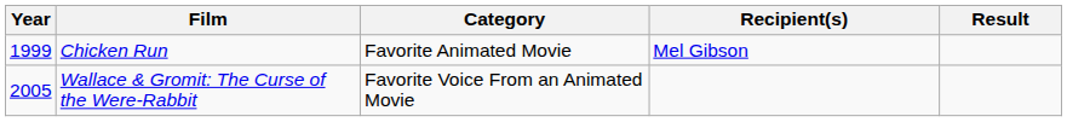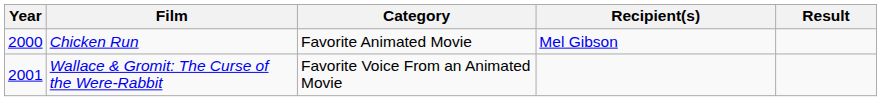 <table class="wikitable" style="max-width:900px;">
 <tr>
 <th width=35px>Year</th>
 <th width=265px>Film</th>
 <th width=250px>Category</th>
 <th width=250px>Recipient(s)</th>
 <th width=100px>Result</th>
 </tr>
 <tr>
-<td><a href='#'>1999</a></td>
+<td><a href='#'>2000</a></td>
 <td><em><a href='#'>Chicken Run</a></em></td>
 <td>Favorite Animated Movie</td>
 <td><a href='#'>Mel Gibson</a></td>
 <td></td>
 </tr>
 <tr>
-<td><a href='#'>2005</a></td>
+<td><a href='#'>2001</a></td>
 <td><em><a href='#'>Wallace & Gromit: The Curse of the Were-Rabbit</a></em></td>
 <td>Favorite Voice From an Animated Movie</td>
 <td></td>
 <td></td>
 </tr>
 </table>
